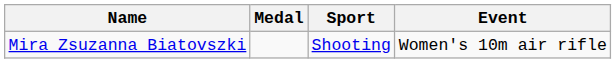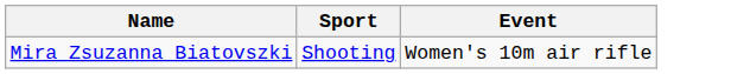 <table class="wikitable sortable">
 <tr>
 <th>Name</th>
-<th>Medal</th>
 <th>Sport</th>
 <th>Event</th>
 </tr>
 <tr>
 <td><a href='#'>Mira Zsuzanna Biatovszki</a></td>
-<td></td>
 <td><a href='#'>Shooting</a></td>
 <td>Women's 10m air rifle</td>
 </tr>
 </table>
